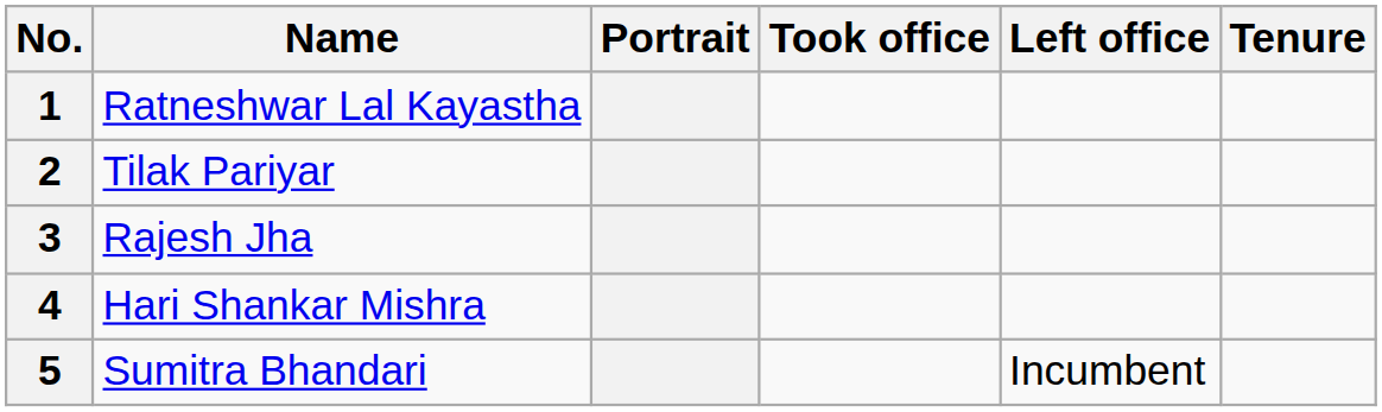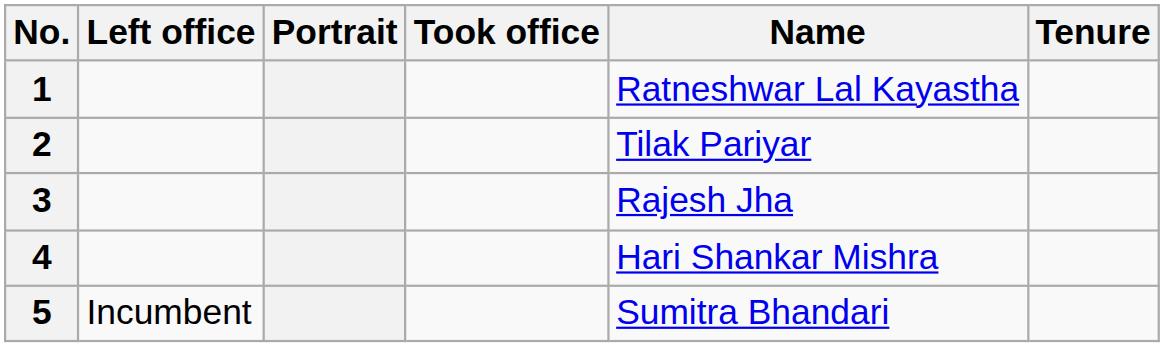 <table class="wikitable">
 <tr>
 <th>No.</th>
-<th>Name</th>
+<th>Left office</th>
 <th>Portrait</th>
 <th>Took office</th>
-<th>Left office</th>
+<th>Name</th>
 <th>Tenure</th>
 </tr>
 <tr>
 <th>1</th>
-<td><a href='#'>Ratneshwar Lal Kayastha</a></td>
+<td></td>
 <th></th>
 <td></td>
-<td></td>
+<td><a href='#'>Ratneshwar Lal Kayastha</a></td>
 <td></td>
 </tr>
 <tr>
 <th>2</th>
-<td><a href='#'>Tilak Pariyar</a></td>
+<td></td>
 <th></th>
 <td></td>
-<td></td>
+<td><a href='#'>Tilak Pariyar</a></td>
 <td></td>
 </tr>
 <tr>
 <th>3</th>
-<td><a href='#'>Rajesh Jha</a></td>
+<td></td>
 <th></th>
 <td></td>
-<td></td>
+<td><a href='#'>Rajesh Jha</a></td>
 <td></td>
 </tr>
 <tr>
 <th>4</th>
-<td><a href='#'>Hari Shankar Mishra</a></td>
+<td></td>
 <th></th>
 <td></td>
-<td></td>
+<td><a href='#'>Hari Shankar Mishra</a></td>
 <td></td>
 </tr>
 <tr>
 <th>5</th>
-<td><a href='#'>Sumitra Bhandari</a></td>
+<td>Incumbent</td>
 <th></th>
 <td></td>
-<td>Incumbent</td>
+<td><a href='#'>Sumitra Bhandari</a></td>
 <td></td>
 </tr>
 </table>
